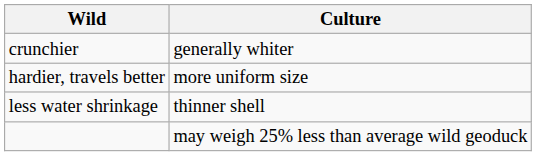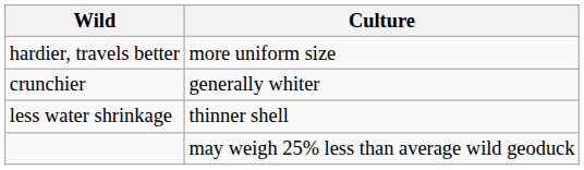 <table class="wikitable">
 <tr>
 <th>Wild</th>
 <th>Culture</th>
 </tr>
 <tr>
+<td>hardier, travels better</td>
+<td>more uniform size</td>
+</tr>
+<tr>
 <td>crunchier</td>
 <td>generally whiter</td>
-</tr>
-<tr>
-<td>hardier, travels better</td>
-<td>more uniform size</td>
 </tr>
 <tr>
 <td>less water shrinkage</td>
 <td>thinner shell</td>
 </tr>
 <tr>
 <td></td>
 <td>may weigh 25% less than average wild geoduck</td>
 </tr>
 </table>
